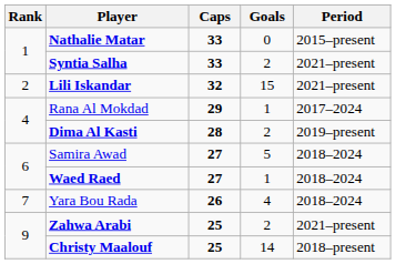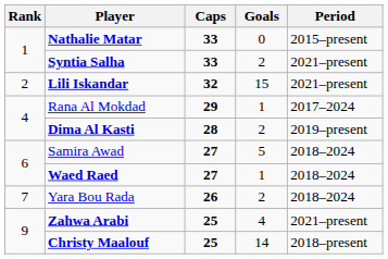 <table class="wikitable sortable" style="text-align:center;">
 <tr>
 <th style="width:30px ;">Rank</th>
 <th style="width:150px;">Player</th>
 <th style="width:50px ;">Caps</th>
 <th style="width:50px ;">Goals</th>
 <th style="width:100px;">Period</th>
 </tr>
 <tr>
 <td rowspan="2">1</td>
 <td style="text-align:left;"><strong><a href='#'>Nathalie Matar</a></strong></td>
 <td><strong>33</strong></td>
 <td>0</td>
 <td style="text-align: left;">2015–present</td>
 </tr>
 <tr>
 <td style="text-align:left;"><strong><a href='#'>Syntia Salha</a></strong></td>
 <td><strong>33</strong></td>
 <td>2</td>
 <td style="text-align: left;">2021–present</td>
 </tr>
 <tr>
 <td>2</td>
 <td style="text-align:left;"><strong><a href='#'>Lili Iskandar</a></strong></td>
 <td><strong>32</strong></td>
 <td>15</td>
 <td style="text-align: left;">2021–present</td>
 </tr>
 <tr>
 <td rowspan="2">4</td>
 <td style="text-align:left;"><a href='#'>Rana Al Mokdad</a></td>
 <td><strong>29</strong></td>
 <td>1</td>
 <td style="text-align: left;">2017–2024</td>
 </tr>
 <tr>
 <td style="text-align:left;"><strong><a href='#'>Dima Al Kasti</a></strong></td>
 <td><strong>28</strong></td>
 <td>2</td>
 <td style="text-align: left;">2019–present</td>
 </tr>
 <tr>
 <td rowspan="2">6</td>
 <td style="text-align:left;"><a href='#'>Samira Awad</a></td>
 <td><strong>27</strong></td>
 <td>5</td>
 <td style="text-align: left;">2018–2024</td>
 </tr>
 <tr>
 <td style="text-align:left;"><strong><a href='#'>Waed Raed</a></strong></td>
 <td><strong>27</strong></td>
 <td>1</td>
 <td style="text-align: left;">2018–2024</td>
 </tr>
 <tr>
 <td>7</td>
 <td style="text-align:left;"><a href='#'>Yara Bou Rada</a></td>
 <td><strong>26</strong></td>
-<td>4</td>
+<td>2</td>
 <td style="text-align: left;">2018–2024</td>
 </tr>
 <tr>
 <td rowspan="2">9</td>
 <td style="text-align:left;"><strong><a href='#'>Zahwa Arabi</a></strong></td>
 <td><strong>25</strong></td>
-<td>2</td>
+<td>4</td>
 <td style="text-align: left;">2021–present</td>
 </tr>
 <tr>
 <td style="text-align:left;"><strong><a href='#'>Christy Maalouf</a></strong></td>
 <td><strong>25</strong></td>
 <td>14</td>
 <td style="text-align: left;">2018–present</td>
 </tr>
 </table>
